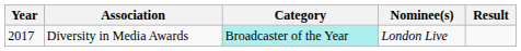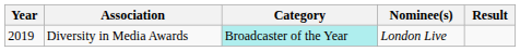 <table class="wikitable" width="100%">
 <tr>
 <th>Year</th>
 <th>Association</th>
 <th>Category</th>
 <th>Nominee(s)</th>
 <th>Result</th>
 </tr>
 <tr>
-<td rowspan="1">2017</td>
+<td rowspan="1">2019</td>
 <td rowspan="1">Diversity in Media Awards</td>
 <td style="background: paleturquoise;">Broadcaster of the Year</td>
 <td><em>London Live</em></td>
 <td></td>
 </tr>
 </table>
